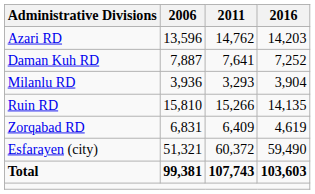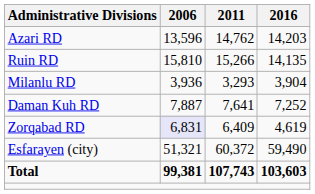 <table class="wikitable">
 <tr>
 <th>Administrative Divisions</th>
 <th>2006</th>
 <th>2011</th>
 <th>2016</th>
 </tr>
 <tr>
 <td><a href='#'>Azari RD</a></td>
 <td style="text-align: right;">13,596</td>
 <td style="text-align: right;">14,762</td>
 <td style="text-align: right;">14,203</td>
 </tr>
 <tr>
-<td><a href='#'>Daman Kuh RD</a></td>
-<td style="text-align: right;">7,887</td>
-<td style="text-align: right;">7,641</td>
-<td style="text-align: right;">7,252</td>
+<td><a href='#'>Ruin RD</a></td>
+<td style="text-align: right;">15,810</td>
+<td style="text-align: right;">15,266</td>
+<td style="text-align: right;">14,135</td>
 </tr>
 <tr>
 <td><a href='#'>Milanlu RD</a></td>
 <td style="text-align: right;">3,936</td>
 <td style="text-align: right;">3,293</td>
 <td style="text-align: right;">3,904</td>
 </tr>
 <tr>
-<td><a href='#'>Ruin RD</a></td>
-<td style="text-align: right;">15,810</td>
-<td style="text-align: right;">15,266</td>
-<td style="text-align: right;">14,135</td>
+<td><a href='#'>Daman Kuh RD</a></td>
+<td style="text-align: right;">7,887</td>
+<td style="text-align: right;">7,641</td>
+<td style="text-align: right;">7,252</td>
 </tr>
 <tr>
 <td><a href='#'>Zorqabad RD</a></td>
-<td style="text-align: right;">6,831</td>
+<td style="background: lavender; text-align: right;">6,831</td>
 <td style="text-align: right;">6,409</td>
 <td style="text-align: right;">4,619</td>
 </tr>
 <tr>
 <td><a href='#'>Esfarayen</a> (city)</td>
 <td style="text-align: right;">51,321</td>
 <td style="text-align: right;">60,372</td>
 <td style="text-align: right;">59,490</td>
 </tr>
 <tr>
 <td><strong>Total</strong></td>
 <td style="text-align: right;"><strong>99,381</strong></td>
 <td style="text-align: right;"><strong>107,743</strong></td>
 <td style="text-align: right;"><strong>103,603</strong></td>
 </tr>
 <tr>
 <td colspan=4></td>
 </tr>
 </table>
